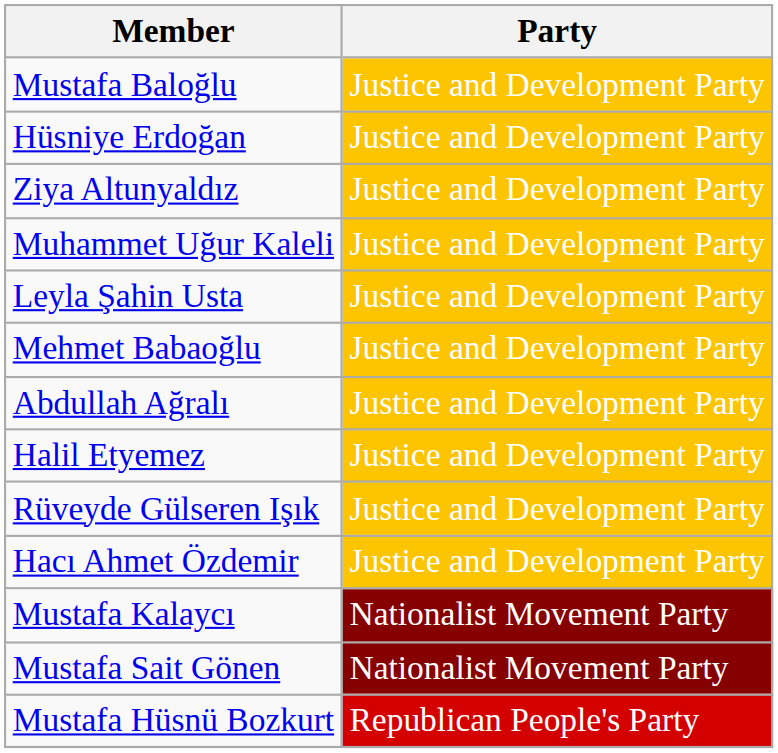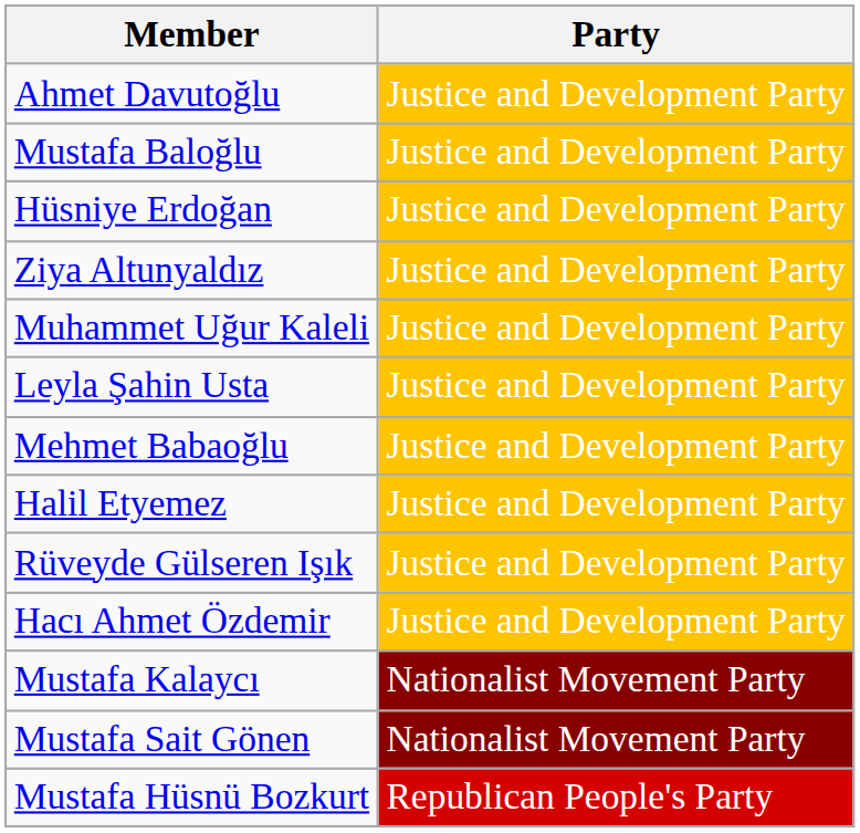 <table class="wikitable">
 <tr>
 <th>Member</th>
 <th>Party</th>
+</tr>
+<tr>
+<td><a href='#'>Ahmet Davutoğlu</a></td>
+<td style="background:#FDC400; color:white">Justice and Development Party</td>
 </tr>
 <tr>
 <td><a href='#'>Mustafa Baloğlu</a></td>
 <td style="background:#FDC400; color:white">Justice and Development Party</td>
 </tr>
 <tr>
 <td><a href='#'>Hüsniye Erdoğan</a></td>
 <td style="background:#FDC400; color:white">Justice and Development Party</td>
 </tr>
 <tr>
 <td><a href='#'>Ziya Altunyaldız</a></td>
 <td style="background:#FDC400; color:white">Justice and Development Party</td>
 </tr>
 <tr>
 <td><a href='#'>Muhammet Uğur Kaleli</a></td>
 <td style="background:#FDC400; color:white">Justice and Development Party</td>
 </tr>
 <tr>
 <td><a href='#'>Leyla Şahin Usta</a></td>
 <td style="background:#FDC400; color:white">Justice and Development Party</td>
 </tr>
 <tr>
 <td><a href='#'>Mehmet Babaoğlu</a></td>
-<td style="background:#FDC400; color:white">Justice and Development Party</td>
-</tr>
-<tr>
-<td><a href='#'>Abdullah Ağralı</a></td>
 <td style="background:#FDC400; color:white">Justice and Development Party</td>
 </tr>
 <tr>
 <td><a href='#'>Halil Etyemez</a></td>
 <td style="background:#FDC400; color:white">Justice and Development Party</td>
 </tr>
 <tr>
 <td><a href='#'>Rüveyde Gülseren Işık</a></td>
 <td style="background:#FDC400; color:white">Justice and Development Party</td>
 </tr>
 <tr>
 <td><a href='#'>Hacı Ahmet Özdemir</a></td>
 <td style="background:#FDC400; color:white">Justice and Development Party</td>
 </tr>
 <tr>
 <td><a href='#'>Mustafa Kalaycı</a></td>
 <td style="background:#870000; color:white">Nationalist Movement Party</td>
 </tr>
 <tr>
 <td><a href='#'>Mustafa Sait Gönen</a></td>
 <td style="background:#870000; color:white">Nationalist Movement Party</td>
 </tr>
 <tr>
 <td><a href='#'>Mustafa Hüsnü Bozkurt</a></td>
 <td style="background:#D40000; color:white">Republican People's Party</td>
 </tr>
 <tr>
 </tr>
 </table>
